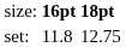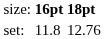 <table style="margin-left:40px;">
 <tr>
 <td>size:</td>
 <td><strong>16pt</strong></td>
 <td><strong>18pt</strong></td>
 </tr>
 <tr>
 <td>set:</td>
 <td>11.8</td>
-<td>12.75</td>
+<td>12.76</td>
 </tr>
 </table>
